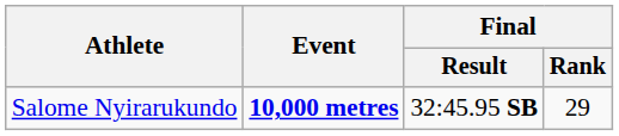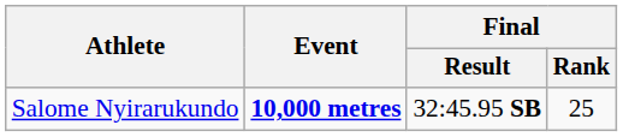 <table class="wikitable" style="font-size:90%">
 <tr>
 <th rowspan="2">Athlete</th>
 <th rowspan="2">Event</th>
 <th colspan="2">Final</th>
 </tr>
 <tr style="font-size:95%">
 <th>Result</th>
 <th>Rank</th>
 </tr>
 <tr style=text-align:center>
 <td style=text-align:left><a href='#'>Salome Nyirarukundo</a></td>
 <td style=text-align:left><strong><a href='#'>10,000 metres</a></strong></td>
 <td>32:45.95 <strong>SB</strong></td>
-<td>29</td>
+<td>25</td>
 </tr>
 </table>
